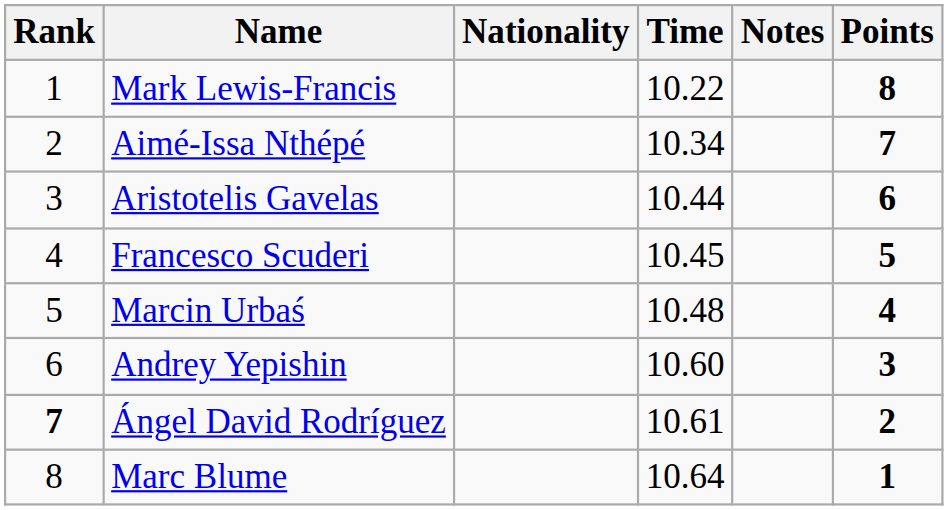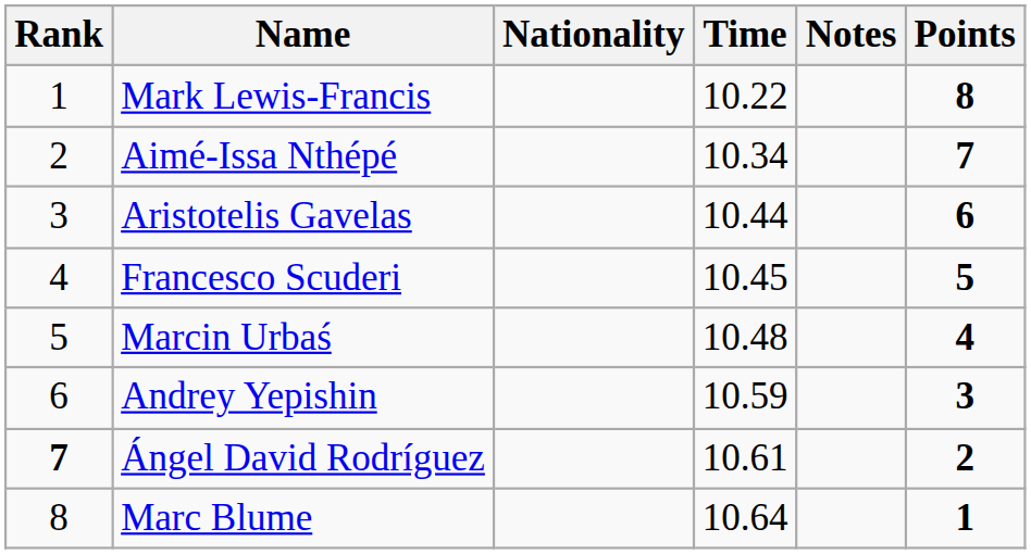 <table class="wikitable sortable" style="text-align:center">
 <tr>
 <th>Rank</th>
 <th>Name</th>
 <th>Nationality</th>
 <th>Time</th>
 <th>Notes</th>
 <th>Points</th>
 </tr>
 <tr>
 <td>1</td>
 <td align=left><a href='#'>Mark Lewis-Francis</a></td>
 <td align=left></td>
 <td>10.22</td>
 <td></td>
 <td><strong>8</strong></td>
 </tr>
 <tr>
 <td>2</td>
 <td align=left><a href='#'>Aimé-Issa Nthépé</a></td>
 <td align=left></td>
 <td>10.34</td>
 <td></td>
 <td><strong>7</strong></td>
 </tr>
 <tr>
 <td>3</td>
 <td align=left><a href='#'>Aristotelis Gavelas</a></td>
 <td align=left></td>
 <td>10.44</td>
 <td></td>
 <td><strong>6</strong></td>
 </tr>
 <tr>
 <td>4</td>
 <td align=left><a href='#'>Francesco Scuderi</a></td>
 <td align=left></td>
 <td>10.45</td>
 <td></td>
 <td><strong>5</strong></td>
 </tr>
 <tr>
 <td>5</td>
 <td align=left><a href='#'>Marcin Urbaś</a></td>
 <td align=left></td>
 <td>10.48</td>
 <td></td>
 <td><strong>4</strong></td>
 </tr>
 <tr>
 <td>6</td>
 <td align=left><a href='#'>Andrey Yepishin</a></td>
 <td align=left></td>
-<td>10.60</td>
+<td>10.59</td>
 <td></td>
 <td><strong>3</strong></td>
 </tr>
 <tr>
 <td><strong>7</strong></td>
 <td align=left><a href='#'>Ángel David Rodríguez</a></td>
 <td align=left></td>
 <td>10.61</td>
 <td></td>
 <td><strong>2</strong></td>
 </tr>
 <tr>
 <td>8</td>
 <td align=left><a href='#'>Marc Blume</a></td>
 <td align=left></td>
 <td>10.64</td>
 <td></td>
 <td><strong>1</strong></td>
 </tr>
 </table>
